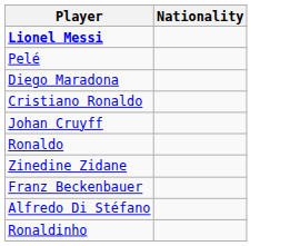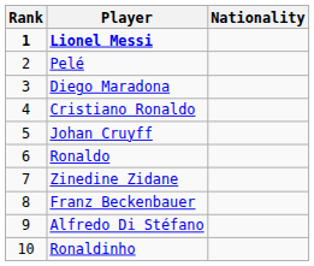 <table class="wikitable">
 <tr>
+<th>Rank</th>
 <th>Player</th>
 <th>Nationality</th>
 </tr>
 <tr>
+<td align="center"><strong>1</strong></td>
 <td><strong><a href='#'>Lionel Messi</a></strong></td>
 <td><strong></strong></td>
 </tr>
 <tr>
+<td align="center">2</td>
 <td><a href='#'>Pelé</a></td>
 <td></td>
 </tr>
 <tr>
+<td align="center">3</td>
 <td><a href='#'>Diego Maradona</a></td>
 <td></td>
 </tr>
 <tr>
+<td align="center">4</td>
 <td><a href='#'>Cristiano Ronaldo</a></td>
 <td></td>
 </tr>
 <tr>
+<td align="center">5</td>
 <td><a href='#'>Johan Cruyff</a></td>
 <td></td>
 </tr>
 <tr>
+<td align="center">6</td>
 <td><a href='#'>Ronaldo</a></td>
 <td></td>
 </tr>
 <tr>
+<td align="center">7</td>
 <td><a href='#'>Zinedine Zidane</a></td>
 <td></td>
 </tr>
 <tr>
+<td align="center">8</td>
 <td><a href='#'>Franz Beckenbauer</a></td>
 <td></td>
 </tr>
 <tr>
+<td align="center">9</td>
 <td><a href='#'>Alfredo Di Stéfano</a></td>
 <td><br></td>
 </tr>
 <tr>
+<td align="center">10</td>
 <td><a href='#'>Ronaldinho</a></td>
 <td></td>
 </tr>
 </table>
